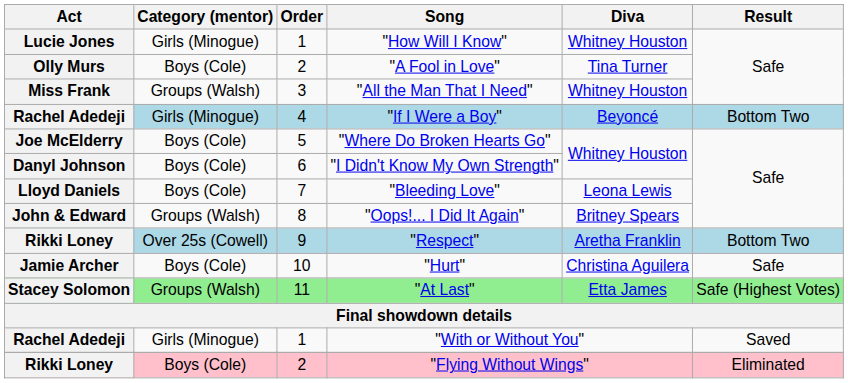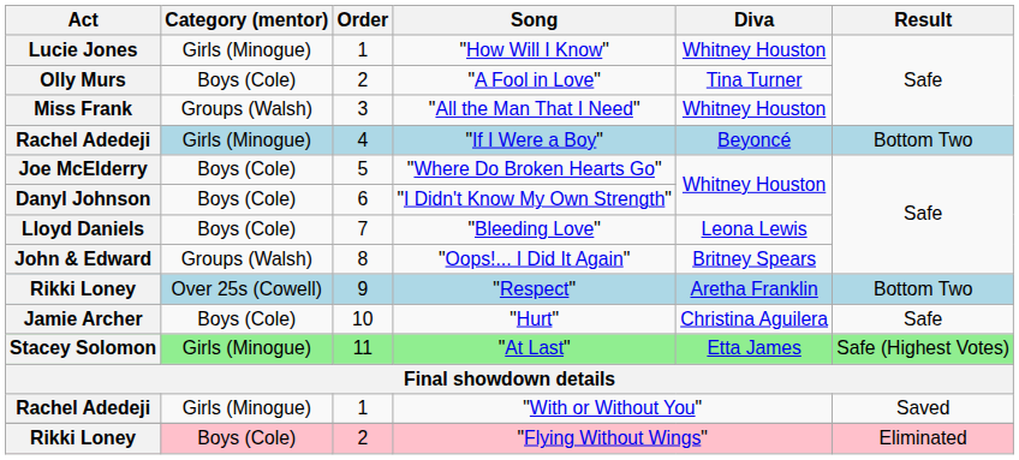 <table class="wikitable plainrowheaders" style="text-align:center;">
 <tr>
 <th scope="col">Act</th>
 <th scope="col">Category (mentor)</th>
 <th scope="col">Order</th>
 <th scope="col">Song</th>
 <th Scope="col">Diva</th>
 <th scope="col">Result</th>
 </tr>
 <tr>
 <th scope="row">Lucie Jones</th>
 <td>Girls (Minogue)</td>
 <td>1</td>
 <td>"<a href='#'>How Will I Know</a>"</td>
 <td><a href='#'>Whitney Houston</a></td>
 <td rowspan=3>Safe</td>
 </tr>
 <tr>
 <th scope="row">Olly Murs</th>
 <td>Boys (Cole)</td>
 <td>2</td>
 <td>"<a href='#'>A Fool in Love</a>"</td>
 <td><a href='#'>Tina Turner</a></td>
 </tr>
 <tr>
 <th scope="row">Miss Frank</th>
 <td>Groups (Walsh)</td>
 <td>3</td>
 <td>"<a href='#'>All the Man That I Need</a>"</td>
 <td><a href='#'>Whitney Houston</a></td>
 </tr>
 <tr style="background: lightblue">
 <th scope="row">Rachel Adedeji</th>
 <td>Girls (Minogue)</td>
 <td>4</td>
 <td>"<a href='#'>If I Were a Boy</a>"</td>
 <td><a href='#'>Beyoncé</a></td>
 <td>Bottom Two</td>
 </tr>
 <tr>
 <th scope="row">Joe McElderry</th>
 <td>Boys (Cole)</td>
 <td>5</td>
 <td>"<a href='#'>Where Do Broken Hearts Go</a>"</td>
 <td rowspan=2><a href='#'>Whitney Houston</a></td>
 <td rowspan=4>Safe</td>
 </tr>
 <tr>
 <th scope="row">Danyl Johnson</th>
 <td>Boys (Cole)</td>
 <td>6</td>
 <td>"<a href='#'>I Didn't Know My Own Strength</a>"</td>
 </tr>
 <tr>
 <th scope="row">Lloyd Daniels</th>
 <td>Boys (Cole)</td>
 <td>7</td>
 <td>"<a href='#'>Bleeding Love</a>"</td>
 <td><a href='#'>Leona Lewis</a></td>
 </tr>
 <tr>
 <th scope="row">John & Edward</th>
 <td>Groups (Walsh)</td>
 <td>8</td>
 <td>"<a href='#'>Oops!... I Did It Again</a>"</td>
 <td><a href='#'>Britney Spears</a></td>
 </tr>
 <tr style="background: lightblue">
 <th scope="row">Rikki Loney</th>
 <td>Over 25s (Cowell)</td>
 <td>9</td>
 <td>"<a href='#'>Respect</a>"</td>
 <td><a href='#'>Aretha Franklin</a></td>
 <td>Bottom Two</td>
 </tr>
 <tr>
 <th scope="row">Jamie Archer</th>
 <td>Boys (Cole)</td>
 <td>10</td>
 <td>"<a href='#'>Hurt</a>"</td>
 <td><a href='#'>Christina Aguilera</a></td>
 <td>Safe</td>
 </tr>
 <tr style="background:lightgreen;">
 <th scope="row">Stacey Solomon</th>
-<td>Groups (Walsh)</td>
+<td>Girls (Minogue)</td>
 <td>11</td>
 <td>"<a href='#'>At Last</a>"</td>
 <td><a href='#'>Etta James</a></td>
 <td>Safe (Highest Votes)</td>
 </tr>
 <tr>
 <th colspan=6>Final showdown details</th>
 </tr>
 <tr>
 <th scope="row">Rachel Adedeji</th>
 <td>Girls (Minogue)</td>
 <td>1</td>
 <td colspan=2>"<a href='#'>With or Without You</a>"</td>
 <td>Saved</td>
 </tr>
 <tr>
 </tr>
 <tr style="background: pink">
 <th scope="row">Rikki Loney</th>
 <td>Boys (Cole)</td>
 <td>2</td>
 <td colspan=2>"<a href='#'>Flying Without Wings</a>"</td>
 <td>Eliminated</td>
 </tr>
 </table>
